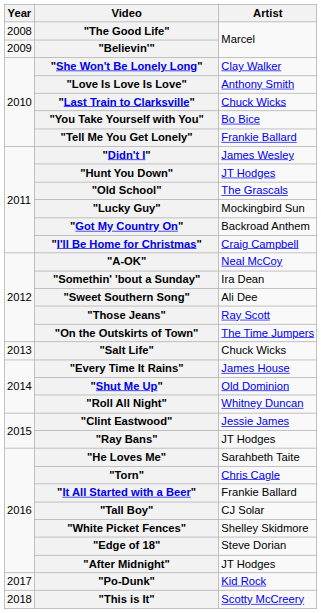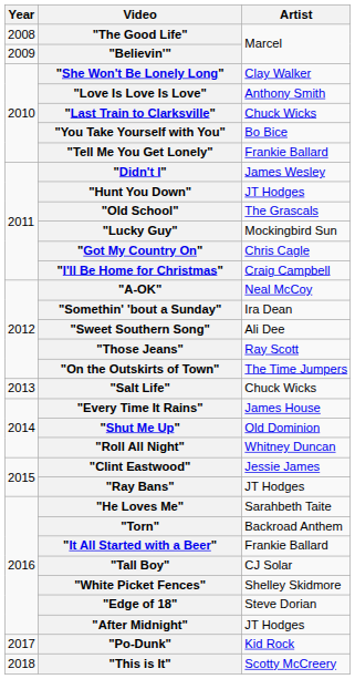 <table class="wikitable plainrowheaders">
 <tr>
 <th>Year</th>
 <th style="width:16em;">Video</th>
 <th>Artist</th>
 </tr>
 <tr>
 <td>2008</td>
 <th scope="row">"The Good Life"</th>
 <td rowspan="2">Marcel</td>
 </tr>
 <tr>
 <td>2009</td>
 <th scope="row">"Believin'"</th>
 </tr>
 <tr>
 <td rowspan="5">2010</td>
 <th scope="row">"<a href='#'>She Won't Be Lonely Long</a>"</th>
 <td><a href='#'>Clay Walker</a></td>
 </tr>
 <tr>
 <th scope="row">"Love Is Love Is Love"</th>
 <td><a href='#'>Anthony Smith</a></td>
 </tr>
 <tr>
 <th scope="row">"<a href='#'>Last Train to Clarksville</a>"</th>
 <td><a href='#'>Chuck Wicks</a></td>
 </tr>
 <tr>
 <th scope="row">"You Take Yourself with You"</th>
 <td><a href='#'>Bo Bice</a></td>
 </tr>
 <tr>
 <th scope="row">"Tell Me You Get Lonely"</th>
 <td><a href='#'>Frankie Ballard</a></td>
 </tr>
 <tr>
 <td rowspan="6">2011</td>
 <th scope="row">"<a href='#'>Didn't I</a>"</th>
 <td><a href='#'>James Wesley</a></td>
 </tr>
 <tr>
 <th scope="row">"Hunt You Down"</th>
 <td><a href='#'>JT Hodges</a></td>
 </tr>
 <tr>
 <th scope="row">"Old School"</th>
 <td><a href='#'>The Grascals</a></td>
 </tr>
 <tr>
 <th scope="row">"Lucky Guy"</th>
 <td>Mockingbird Sun</td>
 </tr>
 <tr>
 <th scope="row">"<a href='#'>Got My Country On</a>"</th>
-<td>Backroad Anthem</td>
+<td><a href='#'>Chris Cagle</a></td>
 </tr>
 <tr>
 <th scope="row">"<a href='#'>I'll Be Home for Christmas</a>"</th>
 <td><a href='#'>Craig Campbell</a></td>
 </tr>
 <tr>
 <td rowspan="5">2012</td>
 <th scope="row">"A-OK"</th>
 <td><a href='#'>Neal McCoy</a></td>
 </tr>
 <tr>
 <th scope="row">"Somethin' 'bout a Sunday"</th>
 <td>Ira Dean</td>
 </tr>
 <tr>
 <th scope="row">"Sweet Southern Song"</th>
 <td>Ali Dee</td>
 </tr>
 <tr>
 <th scope="row">"Those Jeans"</th>
 <td><a href='#'>Ray Scott</a></td>
 </tr>
 <tr>
 <th scope="row">"On the Outskirts of Town"</th>
 <td><a href='#'>The Time Jumpers</a></td>
 </tr>
 <tr>
 <td>2013</td>
 <th scope="row">"Salt Life"</th>
 <td>Chuck Wicks</td>
 </tr>
 <tr>
 <td rowspan="3">2014</td>
 <th scope="row">"Every Time It Rains"</th>
 <td><a href='#'>James House</a></td>
 </tr>
 <tr>
 <th scope="row">"<a href='#'>Shut Me Up</a>"</th>
 <td><a href='#'>Old Dominion</a></td>
 </tr>
 <tr>
 <th scope="row">"Roll All Night"</th>
 <td><a href='#'>Whitney Duncan</a></td>
 </tr>
 <tr>
 <td rowspan="2">2015</td>
 <th scope="row">"Clint Eastwood"</th>
 <td><a href='#'>Jessie James</a></td>
 </tr>
 <tr>
 <th scope="row">"Ray Bans"</th>
 <td>JT Hodges</td>
 </tr>
 <tr>
 <td rowspan="7">2016</td>
 <th scope="row">"He Loves Me"</th>
 <td>Sarahbeth Taite</td>
 </tr>
 <tr>
 <th scope="row">"Torn"</th>
-<td><a href='#'>Chris Cagle</a></td>
+<td>Backroad Anthem</td>
 </tr>
 <tr>
 <th scope="row">"<a href='#'>It All Started with a Beer</a>"</th>
 <td>Frankie Ballard</td>
 </tr>
 <tr>
 <th scope="row">"Tall Boy"</th>
 <td>CJ Solar</td>
 </tr>
 <tr>
 <th scope="row">"White Picket Fences"</th>
 <td>Shelley Skidmore</td>
 </tr>
 <tr>
 <th scope="row">"Edge of 18"</th>
 <td>Steve Dorian</td>
 </tr>
 <tr>
 <th scope="row">"After Midnight"</th>
 <td>JT Hodges</td>
 </tr>
 <tr>
 <td>2017</td>
 <th scope="row">"Po-Dunk"</th>
 <td><a href='#'>Kid Rock</a></td>
 </tr>
 <tr>
 <td>2018</td>
 <th scope="row">"This is It"</th>
 <td><a href='#'>Scotty McCreery</a></td>
 </tr>
 </table>
